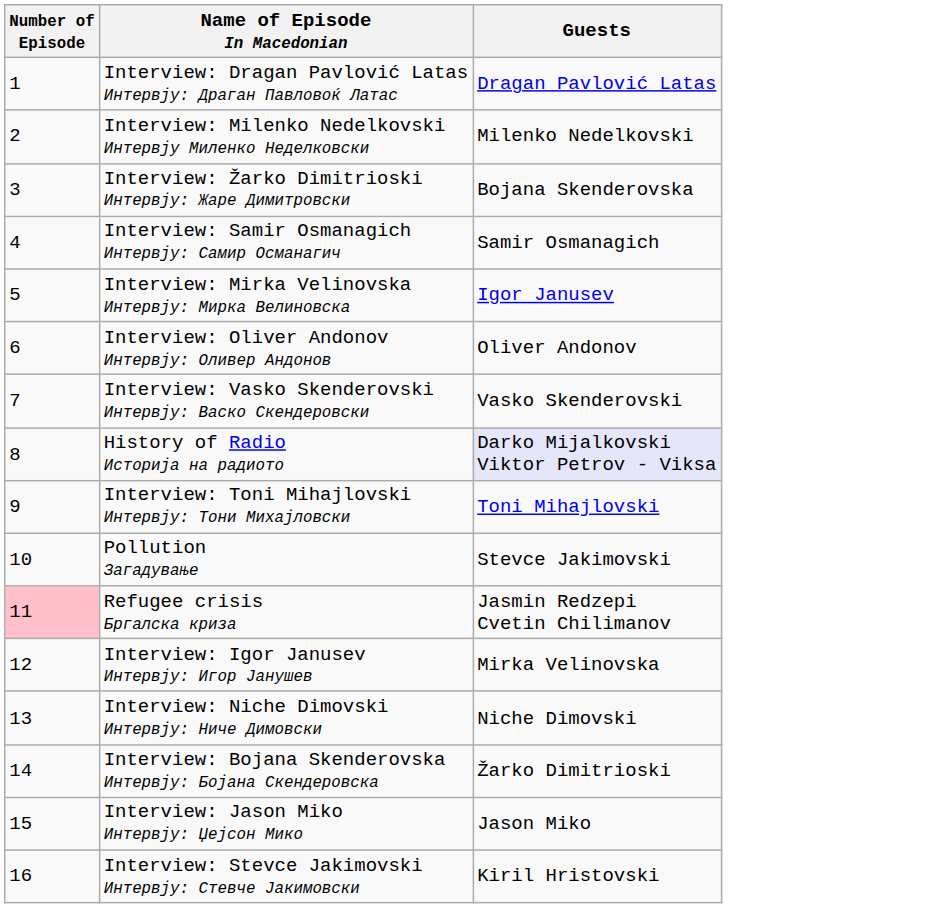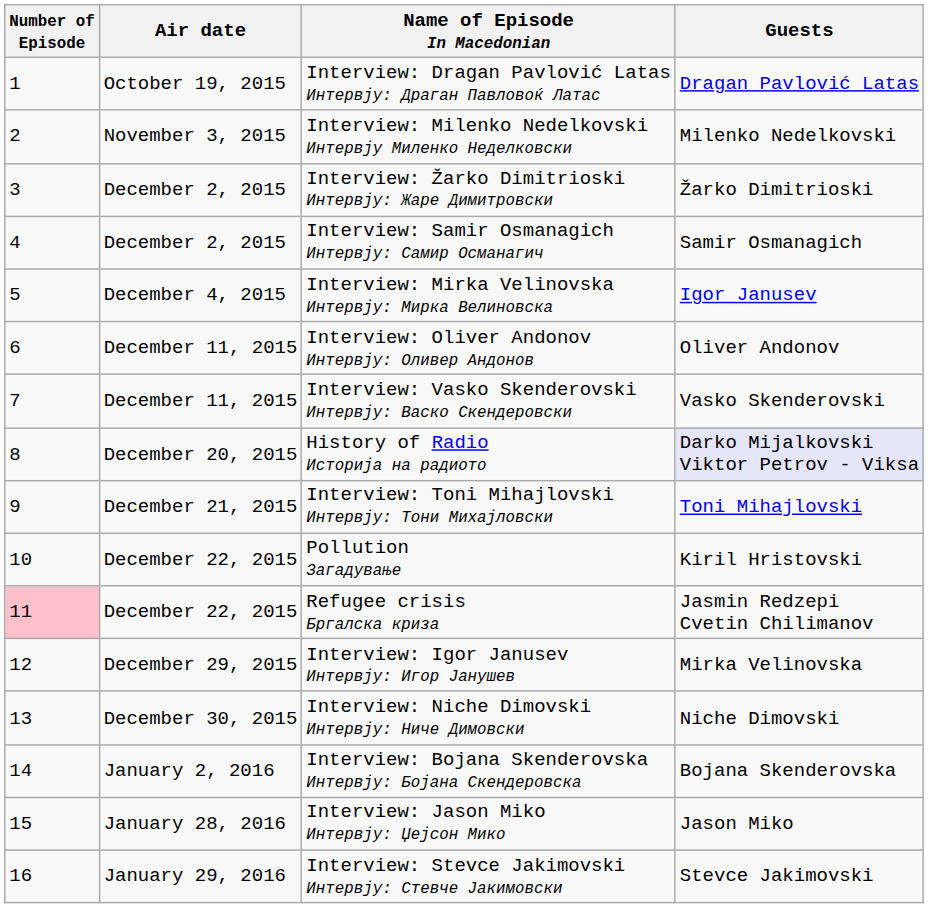 <table class="wikitable">
 <tr>
 <th><small>Number of <br> Episode</small></th>
+<th>Air date</th>
 <th>Name of Episode <br> <small><em>In Macedonian</em></small></th>
 <th>Guests</th>
 </tr>
 <tr>
 <td>1</td>
+<td>October 19, 2015</td>
 <td>Interview: Dragan Pavlović Latas <br> <small><em>Интервју: Драган Павловоќ Латас</em></small></td>
 <td><a href='#'>Dragan Pavlović Latas</a> </td>
 </tr>
 <tr>
 <td>2</td>
+<td>November 3, 2015</td>
 <td>Interview: Milenko Nedelkovski <br> <small><em>Интервју Миленко Неделковски</em></small></td>
 <td>Milenko Nedelkovski </td>
 </tr>
 <tr>
 <td>3</td>
+<td>December 2, 2015</td>
 <td>Interview: Žarko Dimitrioski <br> <small><em>Интервју: Жаре Димитровски</em></small></td>
-<td>Bojana Skenderovska </td>
+<td>Žarko Dimitrioski </td>
 </tr>
 <tr>
 <td>4</td>
+<td>December 2, 2015</td>
 <td>Interview: Samir Osmanagich <br> <small><em>Интервју: Самир Османагич</em></small></td>
 <td>Samir Osmanagich </td>
 </tr>
 <tr>
 <td>5</td>
+<td>December 4, 2015</td>
 <td>Interview: Mirka Velinovska <br> <small><em>Интервју: Мирка Велиновска</em></small></td>
 <td><a href='#'>Igor Janusev</a> </td>
 </tr>
 <tr>
 <td>6</td>
+<td>December 11, 2015</td>
 <td>Interview: Oliver Andonov <br> <small><em>Интервју: Оливер Андонов</em></small></td>
 <td>Oliver Andonov </td>
 </tr>
 <tr>
 <td>7</td>
+<td>December 11, 2015</td>
 <td>Interview: Vasko Skenderovski <br> <small><em>Интервју: Васко Скендеровски</em></small></td>
 <td>Vasko Skenderovski </td>
 </tr>
 <tr>
 <td>8</td>
+<td>December 20, 2015</td>
 <td>History of <a href='#'>Radio</a> <br> <small><em>Историја на радиото</em></small></td>
 <td style="background: lavender;">Darko Mijalkovski  <br> Viktor Petrov - Viksa </td>
 </tr>
 <tr>
 <td>9</td>
+<td>December 21, 2015</td>
 <td>Interview: Toni Mihajlovski <br> <small><em>Интервју: Тони Михајловски</em></small></td>
 <td><a href='#'>Toni Mihajlovski</a> </td>
 </tr>
 <tr>
 <td>10</td>
+<td>December 22, 2015</td>
 <td>Pollution <br> <small><em>Загадување</em></small></td>
-<td>Stevce Jakimovski </td>
+<td>Kiril Hristovski </td>
 </tr>
 <tr>
 <td style="background: pink;">11</td>
+<td>December 22, 2015</td>
 <td>Refugee crisis <br> <small><em>Бргалска криза</em></small></td>
 <td>Jasmin Redzepi  <br> Cvetin Chilimanov </td>
 </tr>
 <tr>
 <td>12</td>
+<td>December 29, 2015</td>
 <td>Interview: Igor Janusev <br> <small><em>Интервју: Игор Јанушев</em></small></td>
 <td>Mirka Velinovska </td>
 </tr>
 <tr>
 <td>13</td>
+<td>December 30, 2015</td>
 <td>Interview: Niche Dimovski <br> <small><em>Интервју: Ниче Димовски</em></small></td>
 <td>Niche Dimovski </td>
 </tr>
 <tr>
 <td>14</td>
+<td>January 2, 2016</td>
 <td>Interview: Bojana Skenderovska <br> <small><em>Интервју: Бојана Скендеровска</em></small></td>
-<td>Žarko Dimitrioski </td>
+<td>Bojana Skenderovska </td>
 </tr>
 <tr>
 <td>15</td>
+<td>January 28, 2016</td>
 <td>Interview: Jason Miko <br> <small><em>Интервју: Џејсон Мико</em></small></td>
 <td>Jason Miko </td>
 </tr>
 <tr>
 <td>16</td>
+<td>January 29, 2016</td>
 <td>Interview: Stevce Jakimovski <br> <small><em>Интервју: Стевче Јакимовски</em></small></td>
-<td>Kiril Hristovski </td>
+<td>Stevce Jakimovski </td>
 </tr>
 </table>
